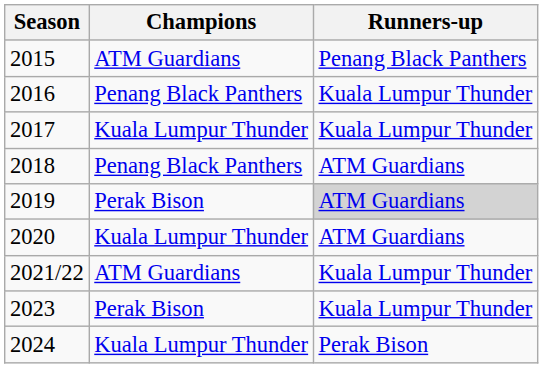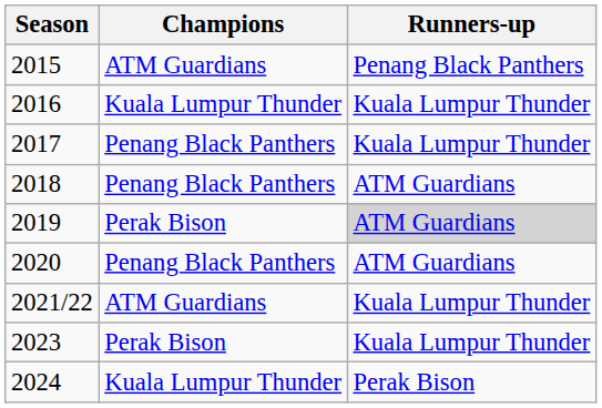 <table class="wikitable">
 <tr>
 <th>Season</th>
 <th>Champions</th>
 <th>Runners-up</th>
 </tr>
 <tr>
 <td>2015</td>
 <td><a href='#'>ATM Guardians</a></td>
 <td><a href='#'>Penang Black Panthers</a></td>
 </tr>
 <tr>
 <td>2016</td>
-<td><a href='#'>Penang Black Panthers</a></td>
+<td><a href='#'>Kuala Lumpur Thunder</a></td>
 <td><a href='#'>Kuala Lumpur Thunder</a></td>
 </tr>
 <tr>
 <td>2017</td>
-<td><a href='#'>Kuala Lumpur Thunder</a></td>
+<td><a href='#'>Penang Black Panthers</a></td>
 <td><a href='#'>Kuala Lumpur Thunder</a></td>
 </tr>
 <tr>
 <td>2018</td>
 <td><a href='#'>Penang Black Panthers</a></td>
 <td><a href='#'>ATM Guardians</a></td>
 </tr>
 <tr>
 <td>2019</td>
 <td><a href='#'>Perak Bison</a></td>
 <td style="background: lightgrey;"><a href='#'>ATM Guardians</a></td>
 </tr>
 <tr>
 <td>2020</td>
-<td><a href='#'>Kuala Lumpur Thunder</a></td>
+<td><a href='#'>Penang Black Panthers</a></td>
 <td><a href='#'>ATM Guardians</a></td>
 </tr>
 <tr>
 <td>2021/22</td>
 <td><a href='#'>ATM Guardians</a></td>
 <td><a href='#'>Kuala Lumpur Thunder</a></td>
 </tr>
 <tr>
 <td>2023</td>
 <td><a href='#'>Perak Bison</a></td>
 <td><a href='#'>Kuala Lumpur Thunder</a></td>
 </tr>
 <tr>
 <td>2024</td>
 <td><a href='#'>Kuala Lumpur Thunder</a></td>
 <td><a href='#'>Perak Bison</a></td>
 </tr>
 </table>
